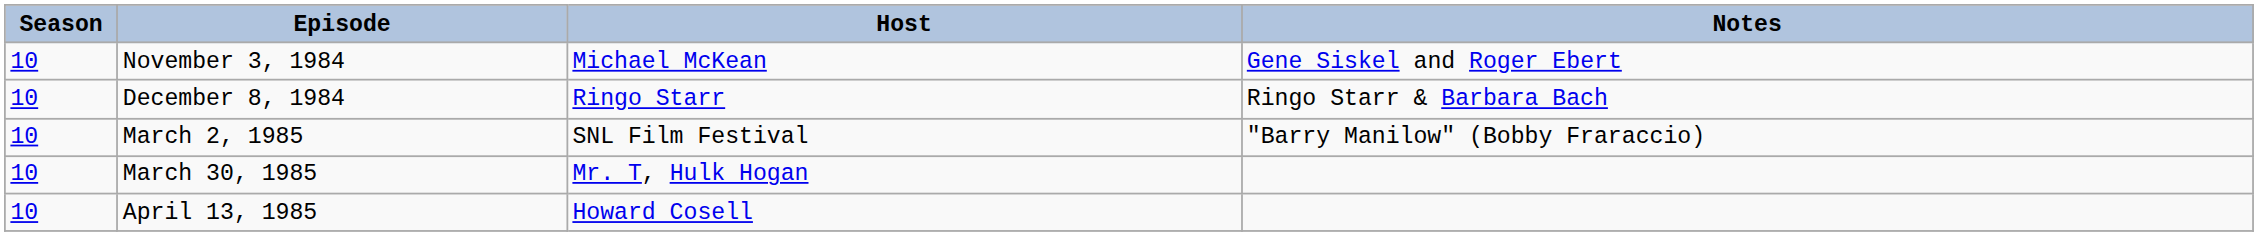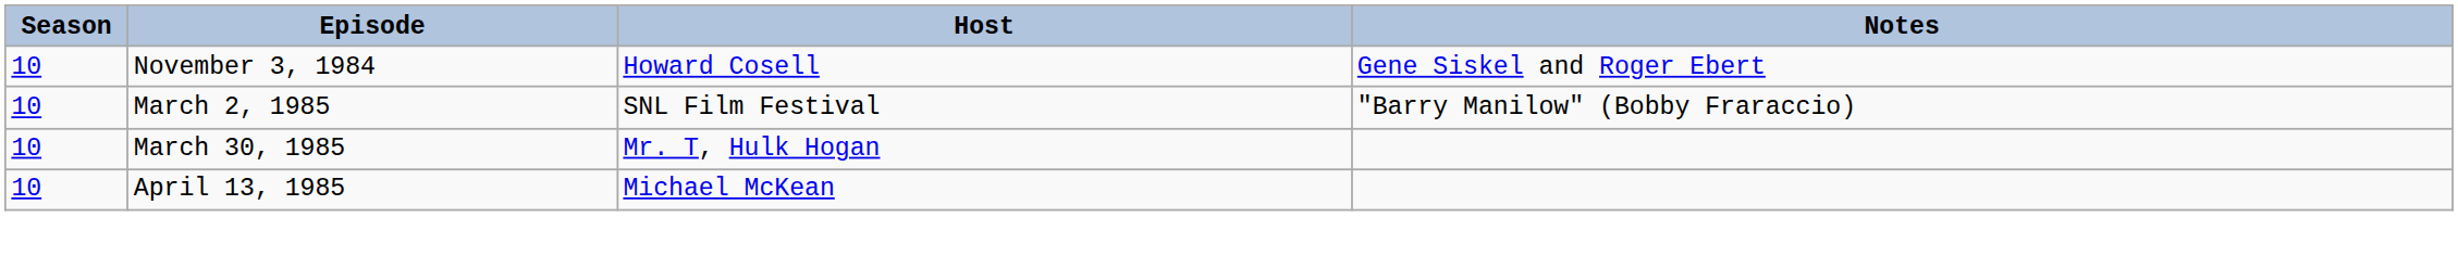 <table class="wikitable" style="width:100%;">
 <tr>
 <th style="background:#B0C4DE;" width="5%">Season</th>
 <th style="background:#B0C4DE;" width="20%">Episode</th>
 <th style="background:#B0C4DE;" width="30%">Host</th>
 <th style="background:#B0C4DE;" width="45%">Notes</th>
 </tr>
 <tr>
 <td><a href='#'>10</a></td>
 <td>November 3, 1984</td>
-<td><a href='#'>Michael McKean</a></td>
+<td><a href='#'>Howard Cosell</a></td>
 <td><a href='#'>Gene Siskel</a> and <a href='#'>Roger Ebert</a></td>
-</tr>
-<tr>
-<td><a href='#'>10</a></td>
-<td>December 8, 1984</td>
-<td><a href='#'>Ringo Starr</a></td>
-<td>Ringo Starr & <a href='#'>Barbara Bach</a></td>
 </tr>
 <tr>
 <td><a href='#'>10</a></td>
 <td>March 2, 1985</td>
 <td>SNL Film Festival</td>
 <td>"Barry Manilow" (Bobby Fraraccio)</td>
 </tr>
 <tr>
 <td><a href='#'>10</a></td>
 <td>March 30, 1985</td>
 <td><a href='#'>Mr. T</a>, <a href='#'>Hulk Hogan</a></td>
 <td></td>
 </tr>
 <tr>
 <td><a href='#'>10</a></td>
 <td>April 13, 1985</td>
-<td><a href='#'>Howard Cosell</a></td>
+<td><a href='#'>Michael McKean</a></td>
 <td></td>
 </tr>
 </table>
